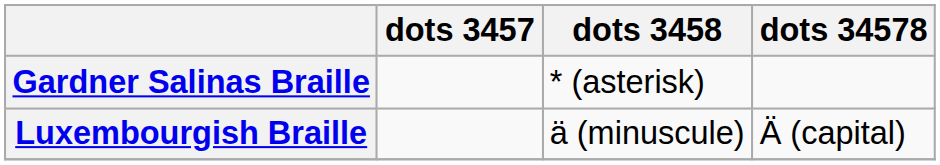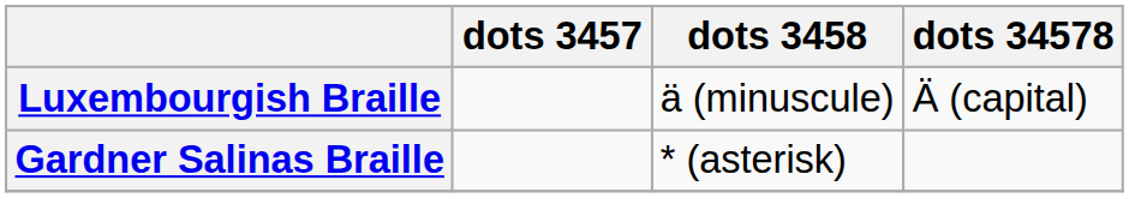 <table class="wikitable">
 <tr>
 <th></th>
 <th>dots 3457</th>
 <th>dots 3458</th>
 <th>dots 34578</th>
 </tr>
 <tr>
+<th align=left><a href='#'>Luxembourgish Braille</a></th>
+<td></td>
+<td>ä (minuscule)</td>
+<td>Ä (capital)</td>
+</tr>
+<tr>
 <th align=left><a href='#'>Gardner Salinas Braille</a></th>
 <td></td>
 <td>* (asterisk)</td>
 <td></td>
 </tr>
 <tr>
-<th align=left><a href='#'>Luxembourgish Braille</a></th>
-<td></td>
-<td>ä (minuscule)</td>
-<td>Ä (capital)</td>
-</tr>
-<tr>
 </tr>
 </table>
